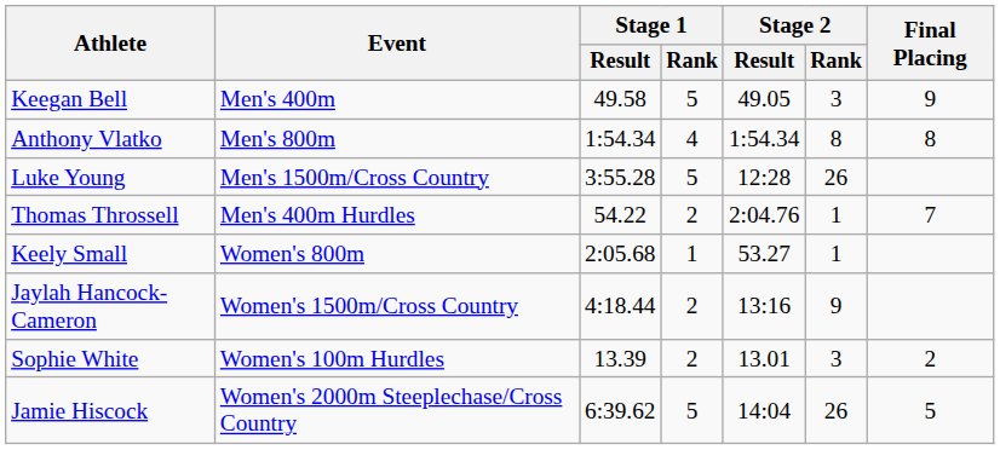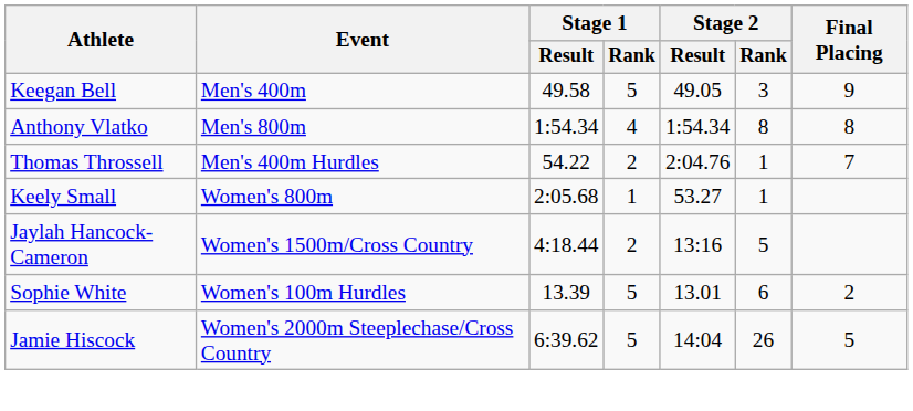 <table class="wikitable" style="font-size:90%">
 <tr>
 <th rowspan=2>Athlete</th>
 <th rowspan=2>Event</th>
 <th colspan=2>Stage 1</th>
 <th colspan=2>Stage 2</th>
 <th rowspan=2>Final Placing</th>
 </tr>
 <tr style="font-size:95%">
 <th>Result</th>
 <th>Rank</th>
 <th>Result</th>
 <th>Rank</th>
 </tr>
 <tr align=center>
 <td align=left><a href='#'>Keegan Bell</a></td>
 <td align=left><a href='#'>Men's 400m</a></td>
 <td>49.58</td>
 <td>5</td>
 <td>49.05</td>
 <td>3</td>
 <td>9</td>
 </tr>
 <tr align=center>
 <td align=left><a href='#'>Anthony Vlatko</a></td>
 <td align=left><a href='#'>Men's 800m</a></td>
 <td>1:54.34</td>
 <td>4</td>
 <td>1:54.34</td>
 <td>8</td>
 <td>8</td>
 </tr>
 <tr align=center>
-<td align=left><a href='#'>Luke Young</a></td>
-<td align=left><a href='#'>Men's 1500m/Cross Country</a></td>
-<td>3:55.28</td>
-<td>5</td>
-<td>12:28</td>
-<td>26</td>
-<td></td>
-</tr>
-<tr align=center>
 <td align=left><a href='#'>Thomas Throssell</a></td>
 <td align=left><a href='#'>Men's 400m Hurdles</a></td>
 <td>54.22</td>
 <td>2</td>
 <td>2:04.76</td>
 <td>1</td>
 <td>7</td>
 </tr>
 <tr align=center>
 <td align=left><a href='#'>Keely Small</a></td>
 <td align=left><a href='#'>Women's 800m</a></td>
 <td>2:05.68</td>
 <td>1</td>
 <td>53.27</td>
 <td>1</td>
 <td></td>
 </tr>
 <tr align=center>
 <td align=left><a href='#'>Jaylah Hancock-Cameron</a></td>
 <td align=left><a href='#'>Women's 1500m/Cross Country</a></td>
 <td>4:18.44</td>
 <td>2</td>
 <td>13:16</td>
-<td>9</td>
+<td>5</td>
 <td></td>
 </tr>
 <tr align=center>
 <td align=left><a href='#'>Sophie White</a></td>
 <td align=left><a href='#'>Women's 100m Hurdles</a></td>
 <td>13.39</td>
-<td>2</td>
+<td>5</td>
 <td>13.01</td>
-<td>3</td>
+<td>6</td>
 <td>2</td>
 </tr>
 <tr align=center>
 <td align=left><a href='#'>Jamie Hiscock</a></td>
 <td align=left><a href='#'>Women's 2000m Steeplechase/Cross Country</a></td>
 <td>6:39.62</td>
 <td>5</td>
 <td>14:04</td>
 <td>26</td>
 <td>5</td>
 </tr>
 </table>
